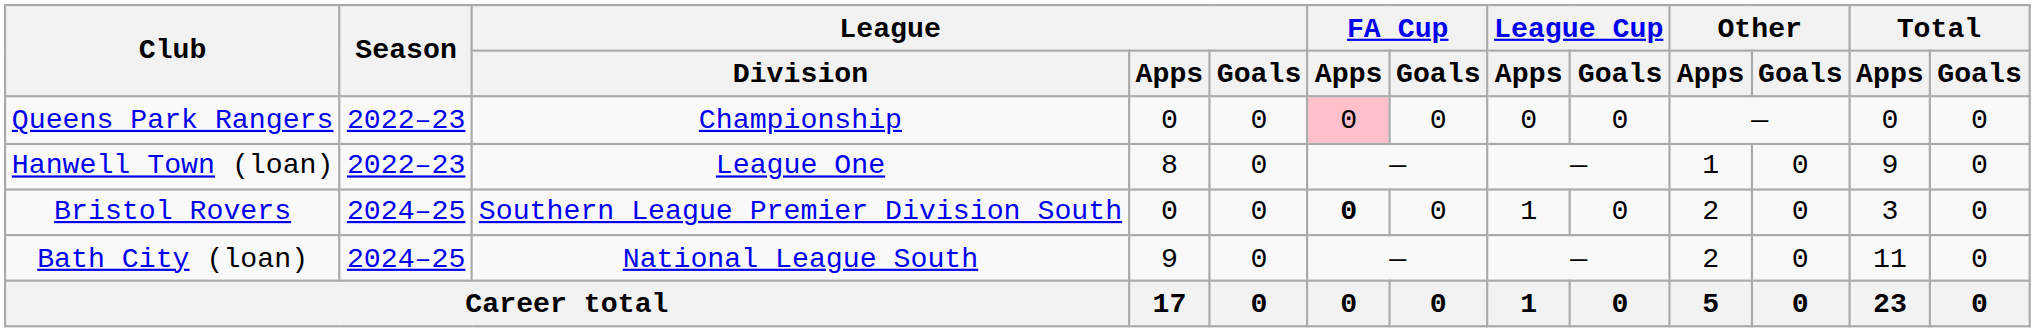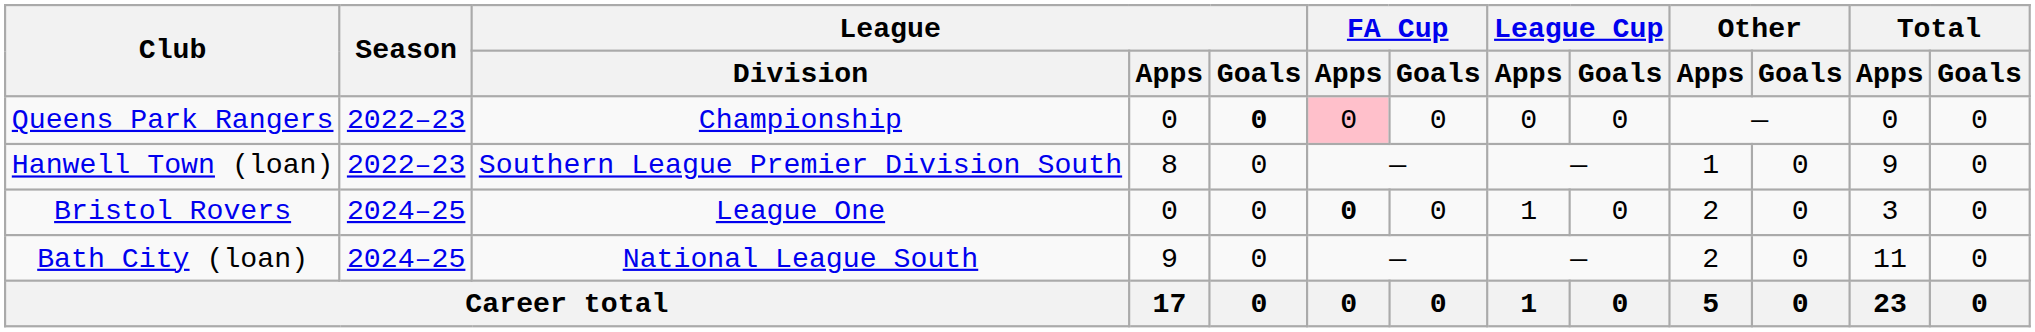 <table class="wikitable" style="text-align: center">
 <tr>
 <th rowspan="2">Club</th>
 <th rowspan="2">Season</th>
 <th colspan="3">League</th>
 <th colspan="2"><a href='#'>FA Cup</a></th>
 <th colspan="2"><a href='#'>League Cup</a></th>
 <th colspan="2">Other</th>
 <th colspan="2">Total</th>
 </tr>
 <tr>
 <th>Division</th>
 <th>Apps</th>
 <th>Goals</th>
 <th>Apps</th>
 <th>Goals</th>
 <th>Apps</th>
 <th>Goals</th>
 <th>Apps</th>
 <th>Goals</th>
 <th>Apps</th>
 <th>Goals</th>
 </tr>
 <tr>
 <td><a href='#'>Queens Park Rangers</a></td>
 <td><a href='#'>2022–23</a></td>
 <td><a href='#'>Championship</a></td>
 <td>0</td>
-<td>0</td>
+<td><strong>0</strong></td>
 <td style="background: pink;">0</td>
 <td>0</td>
 <td>0</td>
 <td>0</td>
 <td colspan="2">—</td>
 <td>0</td>
 <td>0</td>
 </tr>
 <tr>
 <td><a href='#'>Hanwell Town</a> (loan)</td>
 <td><a href='#'>2022–23</a></td>
-<td><a href='#'>League One</a></td>
+<td><a href='#'>Southern League Premier Division South</a></td>
 <td>8</td>
 <td>0</td>
 <td colspan="2">—</td>
 <td colspan="2">—</td>
 <td>1</td>
 <td>0</td>
 <td>9</td>
 <td>0</td>
 </tr>
 <tr>
 <td><a href='#'>Bristol Rovers</a></td>
 <td><a href='#'>2024–25</a></td>
-<td><a href='#'>Southern League Premier Division South</a></td>
+<td><a href='#'>League One</a></td>
 <td>0</td>
 <td>0</td>
 <td><strong>0</strong></td>
 <td>0</td>
 <td>1</td>
 <td>0</td>
 <td>2</td>
 <td>0</td>
 <td>3</td>
 <td>0</td>
 </tr>
 <tr>
 <td><a href='#'>Bath City</a> (loan)</td>
 <td><a href='#'>2024–25</a></td>
 <td><a href='#'>National League South</a></td>
 <td>9</td>
 <td>0</td>
 <td colspan="2">—</td>
 <td colspan="2">—</td>
 <td>2</td>
 <td>0</td>
 <td>11</td>
 <td>0</td>
 </tr>
 <tr>
 <th colspan="3">Career total</th>
 <th>17</th>
 <th>0</th>
 <th>0</th>
 <th>0</th>
 <th>1</th>
 <th>0</th>
 <th>5</th>
 <th>0</th>
 <th>23</th>
 <th>0</th>
 </tr>
 </table>
